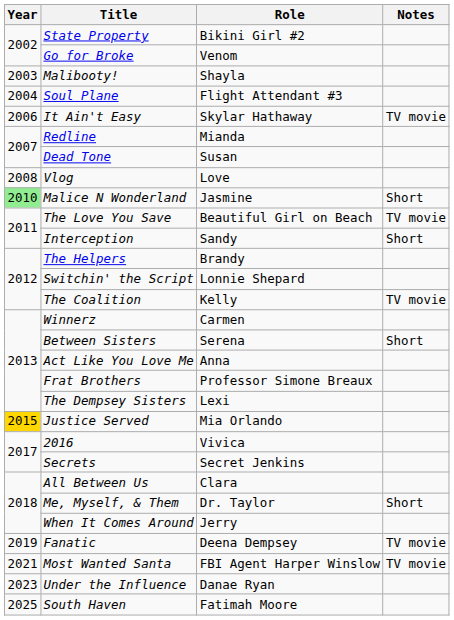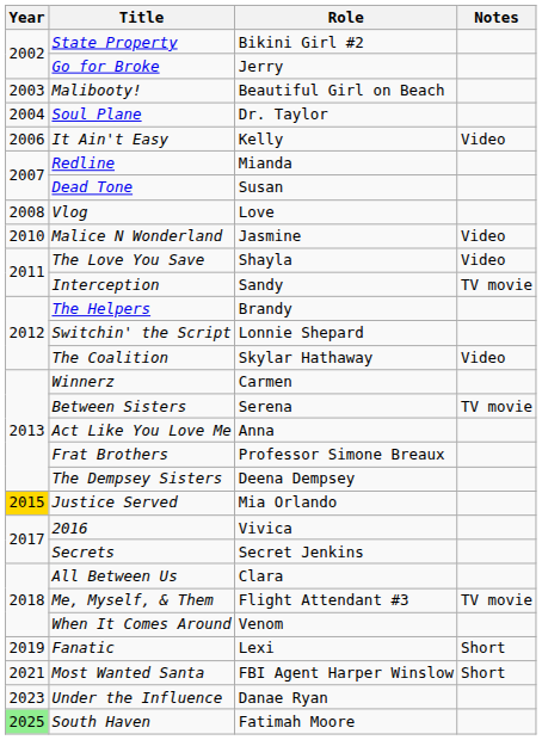 <table class="wikitable sortable">
 <tr>
 <th>Year</th>
 <th>Title</th>
 <th>Role</th>
 <th>Notes</th>
 </tr>
 <tr>
 <td rowspan="2">2002</td>
 <td><em><a href='#'>State Property</a></em></td>
 <td>Bikini Girl #2</td>
 <td></td>
 </tr>
 <tr>
 <td><em><a href='#'>Go for Broke</a></em></td>
-<td>Venom</td>
+<td>Jerry</td>
 <td></td>
 </tr>
 <tr>
 <td>2003</td>
 <td><em>Malibooty!</em></td>
-<td>Shayla</td>
+<td>Beautiful Girl on Beach</td>
 <td></td>
 </tr>
 <tr>
 <td>2004</td>
 <td><em><a href='#'>Soul Plane</a></em></td>
-<td>Flight Attendant #3</td>
+<td>Dr. Taylor</td>
 <td></td>
 </tr>
 <tr>
 <td>2006</td>
 <td><em>It Ain't Easy</em></td>
-<td>Skylar Hathaway</td>
-<td>TV movie</td>
+<td>Kelly</td>
+<td>Video</td>
 </tr>
 <tr>
 <td rowspan="2">2007</td>
 <td><em><a href='#'>Redline</a></em></td>
 <td>Mianda</td>
 <td></td>
 </tr>
 <tr>
 <td><em><a href='#'>Dead Tone</a></em></td>
 <td>Susan</td>
 <td></td>
 </tr>
 <tr>
 <td>2008</td>
 <td><em>Vlog</em></td>
 <td>Love</td>
 <td></td>
 </tr>
 <tr>
-<td style="background: lightgreen;">2010</td>
+<td>2010</td>
 <td><em>Malice N Wonderland</em></td>
 <td>Jasmine</td>
-<td>Short</td>
+<td>Video</td>
 </tr>
 <tr>
 <td rowspan="2">2011</td>
 <td><em>The Love You Save</em></td>
-<td>Beautiful Girl on Beach</td>
-<td>TV movie</td>
+<td>Shayla</td>
+<td>Video</td>
 </tr>
 <tr>
 <td><em>Interception</em></td>
 <td>Sandy</td>
-<td>Short</td>
+<td>TV movie</td>
 </tr>
 <tr>
 <td rowspan="3">2012</td>
 <td><em><a href='#'>The Helpers</a></em></td>
 <td>Brandy</td>
 <td></td>
 </tr>
 <tr>
 <td><em>Switchin' the Script</em></td>
 <td>Lonnie Shepard</td>
 <td></td>
 </tr>
 <tr>
 <td><em>The Coalition</em></td>
-<td>Kelly</td>
-<td>TV movie</td>
+<td>Skylar Hathaway</td>
+<td>Video</td>
 </tr>
 <tr>
 <td rowspan="5">2013</td>
 <td><em>Winnerz</em></td>
 <td>Carmen</td>
 <td></td>
 </tr>
 <tr>
 <td><em>Between Sisters</em></td>
 <td>Serena</td>
-<td>Short</td>
+<td>TV movie</td>
 </tr>
 <tr>
 <td><em>Act Like You Love Me</em></td>
 <td>Anna</td>
 <td></td>
 </tr>
 <tr>
 <td><em>Frat Brothers</em></td>
 <td>Professor Simone Breaux</td>
 <td></td>
 </tr>
 <tr>
 <td><em>The Dempsey Sisters</em></td>
-<td>Lexi</td>
+<td>Deena Dempsey</td>
 <td></td>
 </tr>
 <tr>
 <td style="background: gold;">2015</td>
 <td><em>Justice Served</em></td>
 <td>Mia Orlando</td>
 <td></td>
 </tr>
 <tr>
 <td rowspan="2">2017</td>
 <td><em>2016</em></td>
 <td>Vivica</td>
 <td></td>
 </tr>
 <tr>
 <td><em>Secrets</em></td>
 <td>Secret Jenkins</td>
 <td></td>
 </tr>
 <tr>
 <td rowspan="3">2018</td>
 <td><em>All Between Us</em></td>
 <td>Clara</td>
 <td></td>
 </tr>
 <tr>
 <td><em>Me, Myself, & Them</em></td>
-<td>Dr. Taylor</td>
-<td>Short</td>
+<td>Flight Attendant #3</td>
+<td>TV movie</td>
 </tr>
 <tr>
 <td><em>When It Comes Around</em></td>
-<td>Jerry</td>
+<td>Venom</td>
 <td></td>
 </tr>
 <tr>
 <td>2019</td>
 <td><em>Fanatic</em></td>
-<td>Deena Dempsey</td>
-<td>TV movie</td>
+<td>Lexi</td>
+<td>Short</td>
 </tr>
 <tr>
 <td>2021</td>
 <td><em>Most Wanted Santa</em></td>
 <td>FBI Agent Harper Winslow</td>
-<td>TV movie</td>
+<td>Short</td>
 </tr>
 <tr>
 <td>2023</td>
 <td><em>Under the Influence</em></td>
 <td>Danae Ryan</td>
 <td></td>
 </tr>
 <tr>
-<td>2025</td>
+<td style="background: lightgreen;">2025</td>
 <td><em>South Haven</em></td>
 <td>Fatimah Moore</td>
 <td></td>
 </tr>
 </table>
